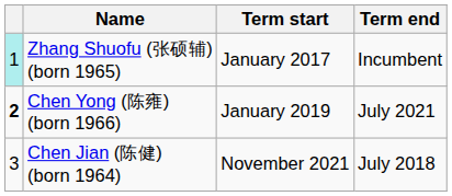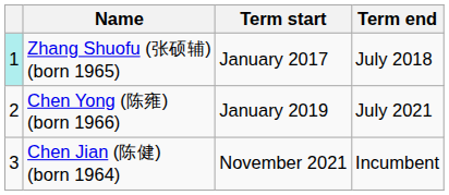 <table class="wikitable">
 <tr>
 <th></th>
 <th>Name</th>
 <th>Term start</th>
 <th>Term end</th>
 </tr>
 <tr>
 <td style="background: paleturquoise;">1</td>
 <td><a href='#'>Zhang Shuofu</a> (张硕辅)<br>(born 1965)</td>
 <td>January 2017</td>
-<td>Incumbent</td>
+<td>July 2018</td>
 </tr>
 <tr>
-<td><strong>2</strong></td>
+<td>2</td>
 <td><a href='#'>Chen Yong</a> (陈雍)<br>(born 1966)</td>
 <td>January 2019</td>
 <td>July 2021</td>
 </tr>
 <tr>
 <td>3</td>
 <td><a href='#'>Chen Jian</a> (陈健)<br>(born 1964)</td>
 <td>November 2021</td>
-<td>July 2018</td>
+<td>Incumbent</td>
 </tr>
 </table>
